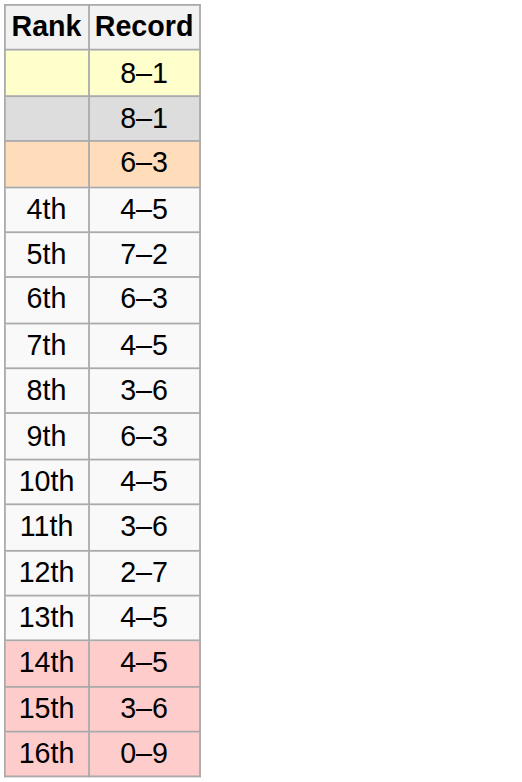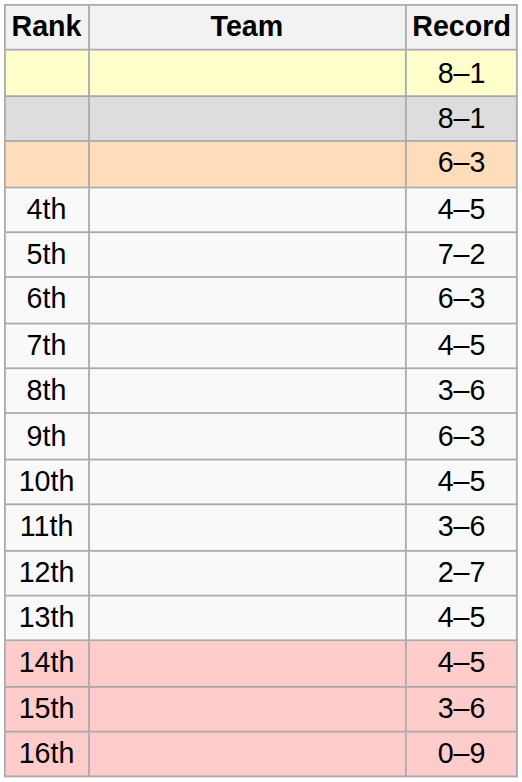 <table class=wikitable style="text-align:center;">
 <tr>
 <th>Rank</th>
+<th width=170>Team</th>
 <th>Record</th>
 </tr>
 <tr bgcolor=#ffc>
 <td> </td>
+<td align=left></td>
 <td>8–1</td>
 </tr>
 <tr bgcolor=#ddd>
 <td> </td>
+<td align=left></td>
 <td>8–1</td>
 </tr>
 <tr bgcolor=#fdb>
 <td> </td>
+<td align=left></td>
 <td>6–3</td>
 </tr>
 <tr>
 <td>4th</td>
+<td align=left></td>
 <td>4–5</td>
 </tr>
 <tr>
 <td>5th</td>
+<td align=left></td>
 <td>7–2</td>
 </tr>
 <tr>
 <td>6th</td>
+<td align=left></td>
 <td>6–3</td>
 </tr>
 <tr>
 <td>7th</td>
+<td align=left></td>
 <td>4–5</td>
 </tr>
 <tr>
 <td>8th</td>
+<td align=left></td>
 <td>3–6</td>
 </tr>
 <tr>
 <td>9th</td>
+<td align=left></td>
 <td>6–3</td>
 </tr>
 <tr>
 <td>10th</td>
+<td align=left></td>
 <td>4–5</td>
 </tr>
 <tr>
 <td>11th</td>
+<td align=left></td>
 <td>3–6</td>
 </tr>
 <tr>
 <td>12th</td>
+<td align=left></td>
 <td>2–7</td>
 </tr>
 <tr>
 <td>13th</td>
+<td align=left></td>
 <td>4–5</td>
 </tr>
 <tr bgcolor=#fcc>
 <td>14th</td>
+<td align=left></td>
 <td>4–5</td>
 </tr>
 <tr bgcolor=#fcc>
 <td>15th</td>
+<td align=left></td>
 <td>3–6</td>
 </tr>
 <tr bgcolor=#fcc>
 <td>16th</td>
+<td align=left></td>
 <td>0–9</td>
 </tr>
 </table>
